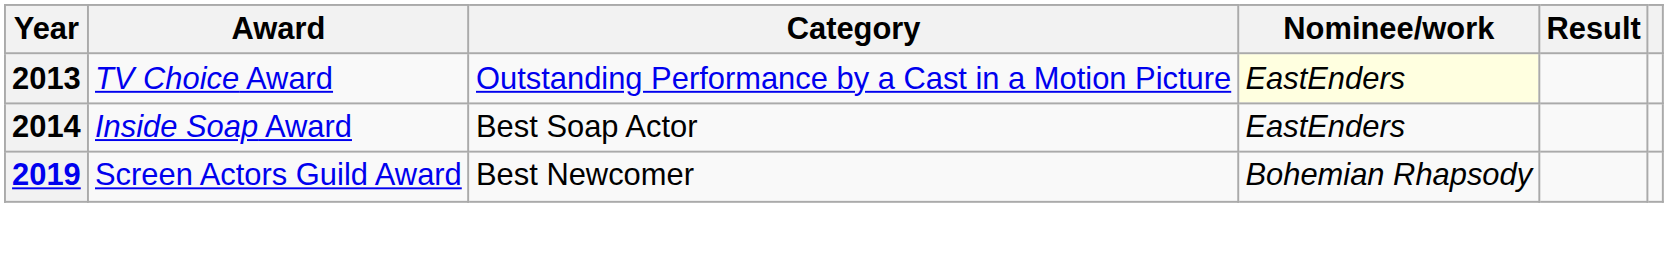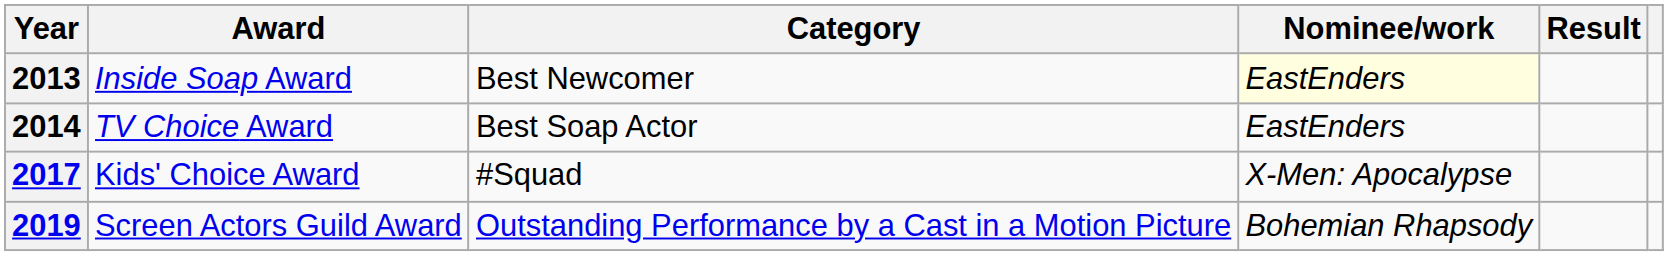 <table class="wikitable plainrowheaders sortable">
 <tr>
 <th>Year</th>
 <th>Award</th>
 <th>Category</th>
 <th>Nominee/work</th>
 <th>Result</th>
 <th class=unsortable></th>
 </tr>
 <tr>
 <th scope="row">2013</th>
-<td><a href='#'><em>TV Choice</em> Award</a></td>
-<td><a href='#'>Outstanding Performance by a Cast in a Motion Picture</a></td>
+<td><a href='#'><em>Inside Soap</em> Award</a></td>
+<td>Best Newcomer</td>
 <td style="background: lightyellow;"><em>EastEnders</em></td>
 <td></td>
 <td style="text-align:center;"></td>
 </tr>
 <tr>
 <th scope="row">2014</th>
-<td><a href='#'><em>Inside Soap</em> Award</a></td>
+<td><a href='#'><em>TV Choice</em> Award</a></td>
 <td>Best Soap Actor</td>
 <td><em>EastEnders</em></td>
 <td></td>
 <td style="text-align:center;"></td>
 </tr>
 <tr>
+<th scope="row"><a href='#'>2017</a></th>
+<td><a href='#'>Kids' Choice Award</a></td>
+<td>#Squad</td>
+<td><em>X-Men: Apocalypse</em></td>
+<td></td>
+<td style="text-align:center;"></td>
+</tr>
+<tr>
 <th scope="row"><a href='#'>2019</a></th>
 <td><a href='#'>Screen Actors Guild Award</a></td>
-<td>Best Newcomer</td>
+<td><a href='#'>Outstanding Performance by a Cast in a Motion Picture</a></td>
 <td><em>Bohemian Rhapsody</em></td>
 <td></td>
 <td style="text-align:center;"></td>
 </tr>
 </table>
